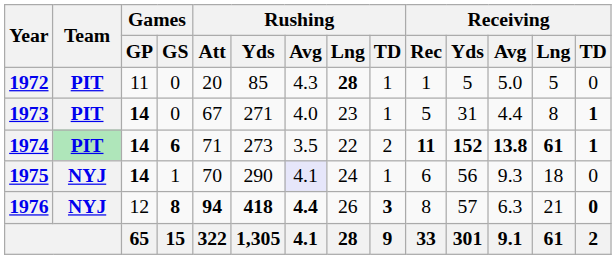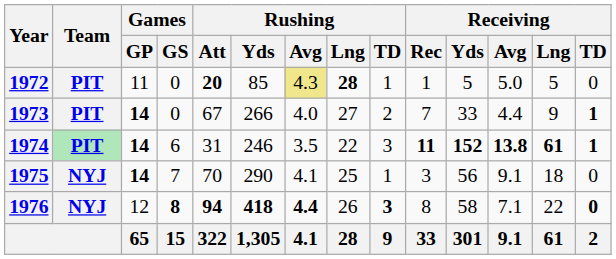 <table class="wikitable" style="text-align:center;">
 <tr>
 <th rowspan="2">Year</th>
 <th rowspan="2">Team</th>
 <th colspan="2">Games</th>
 <th colspan="5">Rushing</th>
 <th colspan="5">Receiving</th>
 </tr>
 <tr>
 <th>GP</th>
 <th>GS</th>
 <th>Att</th>
 <th>Yds</th>
 <th>Avg</th>
 <th>Lng</th>
 <th>TD</th>
 <th>Rec</th>
 <th>Yds</th>
 <th>Avg</th>
 <th>Lng</th>
 <th>TD</th>
 </tr>
 <tr>
 <th><a href='#'>1972</a></th>
 <th><a href='#'>PIT</a></th>
 <td>11</td>
 <td>0</td>
-<td>20</td>
+<td><strong>20</strong></td>
 <td>85</td>
-<td>4.3</td>
+<td style="background: khaki;">4.3</td>
 <td><strong>28</strong></td>
 <td>1</td>
 <td>1</td>
 <td>5</td>
 <td>5.0</td>
 <td>5</td>
 <td>0</td>
 </tr>
 <tr>
 <th><a href='#'>1973</a></th>
 <th><a href='#'>PIT</a></th>
 <td><strong>14</strong></td>
 <td>0</td>
 <td>67</td>
-<td>271</td>
+<td>266</td>
 <td>4.0</td>
-<td>23</td>
-<td>1</td>
-<td>5</td>
-<td>31</td>
+<td>27</td>
+<td>2</td>
+<td>7</td>
+<td>33</td>
 <td>4.4</td>
-<td>8</td>
+<td>9</td>
 <td><strong>1</strong></td>
 </tr>
 <tr>
 <th><a href='#'>1974</a></th>
 <th style="background:#afe6ba; width:3em;"><a href='#'>PIT</a></th>
 <td><strong>14</strong></td>
-<td><strong>6</strong></td>
-<td>71</td>
-<td>273</td>
+<td>6</td>
+<td>31</td>
+<td>246</td>
 <td>3.5</td>
 <td>22</td>
-<td>2</td>
+<td>3</td>
 <td><strong>11</strong></td>
 <td><strong>152</strong></td>
 <td><strong>13.8</strong></td>
 <td><strong>61</strong></td>
 <td><strong>1</strong></td>
 </tr>
 <tr>
 <th><a href='#'>1975</a></th>
 <th><a href='#'>NYJ</a></th>
 <td><strong>14</strong></td>
-<td>1</td>
+<td>7</td>
 <td>70</td>
 <td>290</td>
-<td style="background: lavender;">4.1</td>
-<td>24</td>
+<td>4.1</td>
+<td>25</td>
 <td>1</td>
-<td>6</td>
+<td>3</td>
 <td>56</td>
-<td>9.3</td>
+<td>9.1</td>
 <td>18</td>
 <td>0</td>
 </tr>
 <tr>
 <th><a href='#'>1976</a></th>
 <th><a href='#'>NYJ</a></th>
 <td>12</td>
 <td><strong>8</strong></td>
 <td><strong>94</strong></td>
 <td><strong>418</strong></td>
 <td><strong>4.4</strong></td>
 <td>26</td>
 <td><strong>3</strong></td>
 <td>8</td>
-<td>57</td>
-<td>6.3</td>
-<td>21</td>
+<td>58</td>
+<td>7.1</td>
+<td>22</td>
 <td><strong>0</strong></td>
 </tr>
 <tr>
 <th colspan="2"></th>
 <th>65</th>
 <th>15</th>
 <th>322</th>
 <th>1,305</th>
 <th>4.1</th>
 <th>28</th>
 <th>9</th>
 <th>33</th>
 <th>301</th>
 <th>9.1</th>
 <th>61</th>
 <th>2</th>
 </tr>
 </table>
